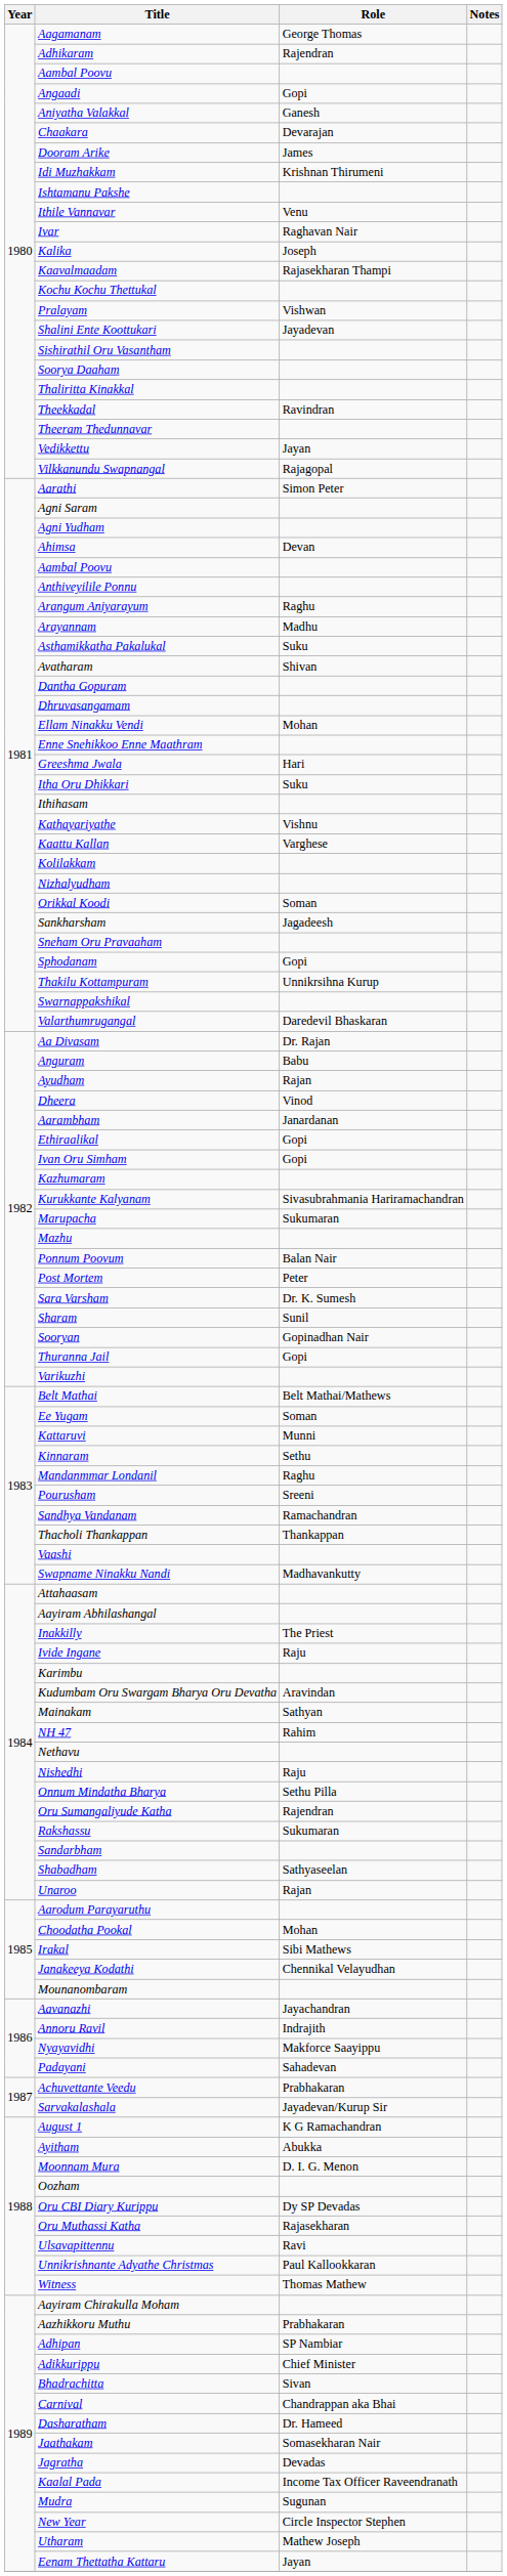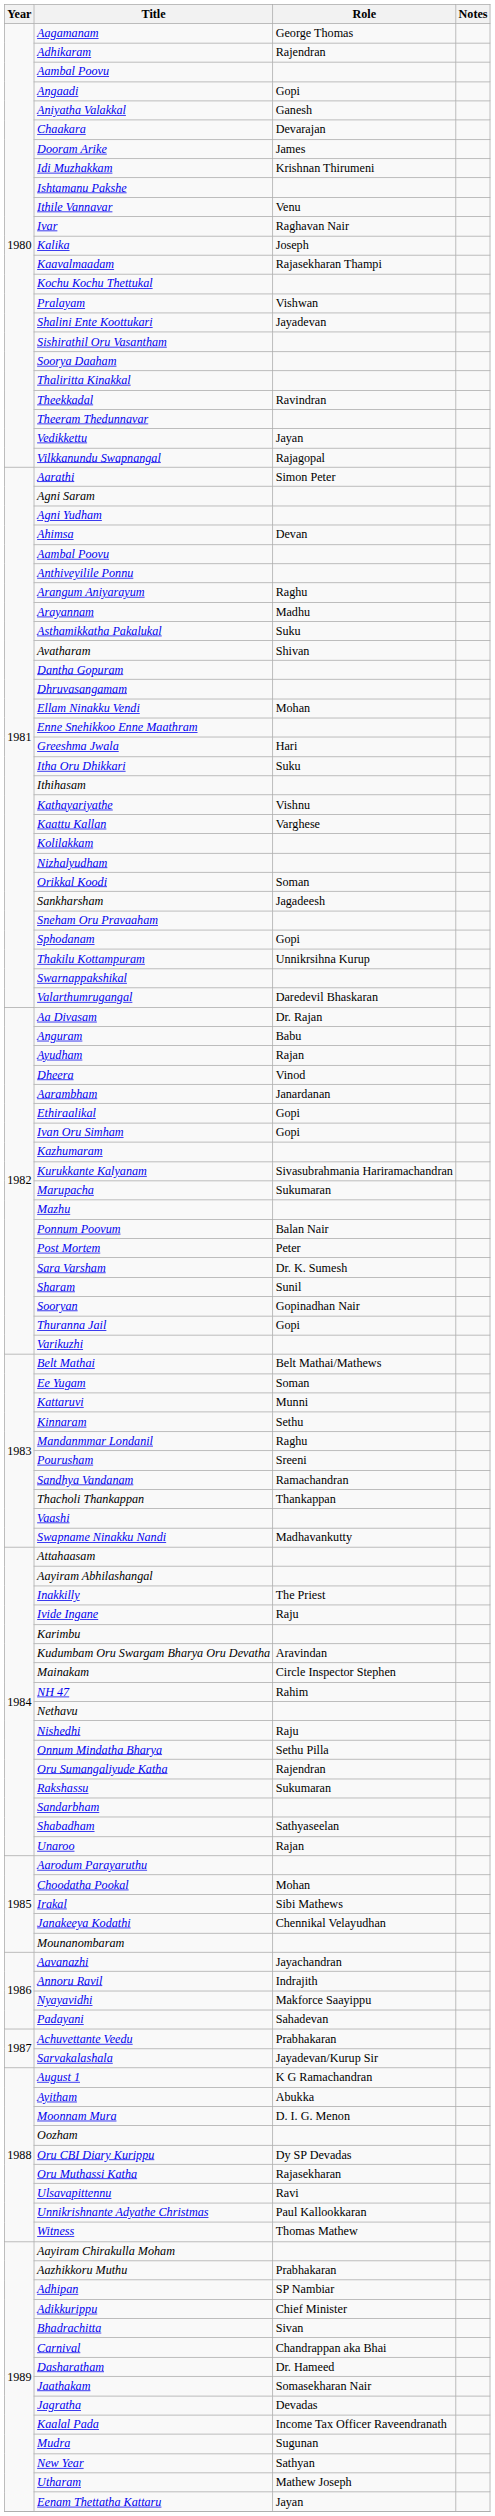 <table class="wikitable sortable">
 <tr>
 <th>Year</th>
 <th>Title</th>
 <th>Role</th>
 <th class="unsortable">Notes</th>
 </tr>
 <tr>
 <td rowspan=23>1980</td>
 <td><em><a href='#'>Aagamanam</a></em></td>
 <td>George Thomas</td>
 <td></td>
 </tr>
 <tr>
 <td><em><a href='#'>Adhikaram</a></em></td>
 <td>Rajendran</td>
 <td></td>
 </tr>
 <tr>
 <td><em><a href='#'>Aambal Poovu</a></em></td>
 <td></td>
 <td></td>
 </tr>
 <tr>
 <td><em><a href='#'>Angaadi</a></em></td>
 <td>Gopi</td>
 <td></td>
 </tr>
 <tr>
 <td><em><a href='#'>Aniyatha Valakkal</a></em></td>
 <td>Ganesh</td>
 <td></td>
 </tr>
 <tr>
 <td><em><a href='#'>Chaakara</a></em></td>
 <td>Devarajan</td>
 <td></td>
 </tr>
 <tr>
 <td><em><a href='#'>Dooram Arike</a></em></td>
 <td>James</td>
 <td></td>
 </tr>
 <tr>
 <td><em><a href='#'>Idi Muzhakkam</a></em></td>
 <td>Krishnan Thirumeni</td>
 <td></td>
 </tr>
 <tr>
 <td><em><a href='#'>Ishtamanu Pakshe</a></em></td>
 <td></td>
 <td></td>
 </tr>
 <tr>
 <td><em><a href='#'>Ithile Vannavar</a></em></td>
 <td>Venu</td>
 <td></td>
 </tr>
 <tr>
 <td><em><a href='#'>Ivar</a></em></td>
 <td>Raghavan Nair</td>
 <td></td>
 </tr>
 <tr>
 <td><em><a href='#'>Kalika</a></em></td>
 <td>Joseph</td>
 <td></td>
 </tr>
 <tr>
 <td><em><a href='#'>Kaavalmaadam</a></em></td>
 <td>Rajasekharan Thampi</td>
 <td></td>
 </tr>
 <tr>
 <td><em><a href='#'>Kochu Kochu Thettukal</a></em></td>
 <td></td>
 <td></td>
 </tr>
 <tr>
 <td><em><a href='#'>Pralayam</a></em></td>
 <td>Vishwan</td>
 <td></td>
 </tr>
 <tr>
 <td><em><a href='#'>Shalini Ente Koottukari</a></em></td>
 <td>Jayadevan</td>
 <td></td>
 </tr>
 <tr>
 <td><em><a href='#'>Sishirathil Oru Vasantham</a></em></td>
 <td></td>
 <td></td>
 </tr>
 <tr>
 <td><em><a href='#'>Soorya Daaham</a></em></td>
 <td></td>
 <td></td>
 </tr>
 <tr>
 <td><em><a href='#'>Thaliritta Kinakkal</a></em></td>
 <td></td>
 <td></td>
 </tr>
 <tr>
 <td><em><a href='#'>Theekkadal</a></em></td>
 <td>Ravindran</td>
 <td></td>
 </tr>
 <tr>
 <td><em><a href='#'>Theeram Thedunnavar</a></em></td>
 <td></td>
 <td></td>
 </tr>
 <tr>
 <td><em><a href='#'>Vedikkettu</a></em></td>
 <td>Jayan</td>
 <td></td>
 </tr>
 <tr>
 <td><em><a href='#'>Vilkkanundu Swapnangal</a></em></td>
 <td>Rajagopal</td>
 <td></td>
 </tr>
 <tr>
 <td rowspan=28>1981</td>
 <td><em><a href='#'>Aarathi</a></em></td>
 <td>Simon Peter</td>
 <td></td>
 </tr>
 <tr>
 <td><em>Agni Saram</em></td>
 <td></td>
 <td></td>
 </tr>
 <tr>
 <td><em><a href='#'>Agni Yudham</a></em></td>
 <td></td>
 <td></td>
 </tr>
 <tr>
 <td><em><a href='#'>Ahimsa</a></em></td>
 <td>Devan</td>
 <td></td>
 </tr>
 <tr>
 <td><em><a href='#'>Aambal Poovu</a></em></td>
 <td></td>
 <td></td>
 </tr>
 <tr>
 <td><em><a href='#'>Anthiveyilile Ponnu</a></em></td>
 <td></td>
 <td></td>
 </tr>
 <tr>
 <td><em><a href='#'>Arangum Aniyarayum</a></em></td>
 <td>Raghu</td>
 <td></td>
 </tr>
 <tr>
 <td><em><a href='#'>Arayannam</a></em></td>
 <td>Madhu</td>
 <td></td>
 </tr>
 <tr>
 <td><em><a href='#'>Asthamikkatha Pakalukal</a></em></td>
 <td>Suku</td>
 <td></td>
 </tr>
 <tr>
 <td><em>Avatharam</em></td>
 <td>Shivan</td>
 <td></td>
 </tr>
 <tr>
 <td><em><a href='#'>Dantha Gopuram</a></em></td>
 <td></td>
 <td></td>
 </tr>
 <tr>
 <td><em><a href='#'>Dhruvasangamam</a></em></td>
 <td></td>
 <td></td>
 </tr>
 <tr>
 <td><em><a href='#'>Ellam Ninakku Vendi</a></em></td>
 <td>Mohan</td>
 <td></td>
 </tr>
 <tr>
 <td><em><a href='#'>Enne Snehikkoo Enne Maathram</a></em></td>
 <td></td>
 <td></td>
 </tr>
 <tr>
 <td><em><a href='#'>Greeshma Jwala</a></em></td>
 <td>Hari</td>
 <td></td>
 </tr>
 <tr>
 <td><em><a href='#'>Itha Oru Dhikkari</a></em></td>
 <td>Suku</td>
 <td></td>
 </tr>
 <tr>
 <td><em>Ithihasam</em></td>
 <td></td>
 <td></td>
 </tr>
 <tr>
 <td><em><a href='#'>Kathayariyathe</a></em></td>
 <td>Vishnu</td>
 <td></td>
 </tr>
 <tr>
 <td><em><a href='#'>Kaattu Kallan</a></em></td>
 <td>Varghese</td>
 <td></td>
 </tr>
 <tr>
 <td><em><a href='#'>Kolilakkam</a></em></td>
 <td></td>
 <td></td>
 </tr>
 <tr>
 <td><em><a href='#'>Nizhalyudham</a></em></td>
 <td></td>
 <td></td>
 </tr>
 <tr>
 <td><em><a href='#'>Orikkal Koodi</a></em></td>
 <td>Soman</td>
 <td></td>
 </tr>
 <tr>
 <td><em>Sankharsham</em></td>
 <td>Jagadeesh</td>
 <td></td>
 </tr>
 <tr>
 <td><em><a href='#'>Sneham Oru Pravaaham</a></em></td>
 <td></td>
 <td></td>
 </tr>
 <tr>
 <td><em><a href='#'>Sphodanam</a></em></td>
 <td>Gopi</td>
 <td></td>
 </tr>
 <tr>
 <td><em><a href='#'>Thakilu Kottampuram</a></em></td>
 <td>Unnikrsihna Kurup</td>
 <td></td>
 </tr>
 <tr>
 <td><em><a href='#'>Swarnappakshikal</a></em></td>
 <td></td>
 <td></td>
 </tr>
 <tr>
 <td><em><a href='#'>Valarthumrugangal</a></em></td>
 <td>Daredevil Bhaskaran</td>
 <td></td>
 </tr>
 <tr>
 <td rowspan=18>1982</td>
 <td><em><a href='#'>Aa Divasam</a></em></td>
 <td>Dr. Rajan</td>
 <td></td>
 </tr>
 <tr>
 <td><em><a href='#'>Anguram</a></em></td>
 <td>Babu</td>
 <td></td>
 </tr>
 <tr>
 <td><em><a href='#'>Ayudham</a></em></td>
 <td>Rajan</td>
 <td></td>
 </tr>
 <tr>
 <td><em><a href='#'>Dheera</a></em></td>
 <td>Vinod</td>
 <td></td>
 </tr>
 <tr>
 <td><em><a href='#'>Aarambham</a></em></td>
 <td>Janardanan</td>
 <td></td>
 </tr>
 <tr>
 <td><em><a href='#'>Ethiraalikal</a></em></td>
 <td>Gopi</td>
 <td></td>
 </tr>
 <tr>
 <td><em><a href='#'>Ivan Oru Simham</a></em></td>
 <td>Gopi</td>
 <td></td>
 </tr>
 <tr>
 <td><em><a href='#'>Kazhumaram</a></em></td>
 <td></td>
 <td></td>
 </tr>
 <tr>
 <td><em><a href='#'>Kurukkante Kalyanam</a></em></td>
 <td>Sivasubrahmania Hariramachandran</td>
 <td></td>
 </tr>
 <tr>
 <td><em><a href='#'>Marupacha</a></em></td>
 <td>Sukumaran</td>
 <td></td>
 </tr>
 <tr>
 <td><em><a href='#'>Mazhu</a></em></td>
 <td></td>
 <td></td>
 </tr>
 <tr>
 <td><em><a href='#'>Ponnum Poovum</a></em></td>
 <td>Balan Nair</td>
 <td></td>
 </tr>
 <tr>
 <td><em><a href='#'>Post Mortem</a></em></td>
 <td>Peter</td>
 <td></td>
 </tr>
 <tr>
 <td><em><a href='#'>Sara Varsham</a></em></td>
 <td>Dr. K. Sumesh</td>
 <td></td>
 </tr>
 <tr>
 <td><em><a href='#'>Sharam</a></em></td>
 <td>Sunil</td>
 <td></td>
 </tr>
 <tr>
 <td><em><a href='#'>Sooryan</a></em></td>
 <td>Gopinadhan Nair</td>
 <td></td>
 </tr>
 <tr>
 <td><em><a href='#'>Thuranna Jail</a></em></td>
 <td>Gopi</td>
 <td></td>
 </tr>
 <tr>
 <td><em><a href='#'>Varikuzhi</a></em></td>
 <td></td>
 <td></td>
 </tr>
 <tr>
 <td rowspan=10>1983</td>
 <td><em><a href='#'>Belt Mathai</a></em></td>
 <td>Belt Mathai/Mathews</td>
 <td></td>
 </tr>
 <tr>
 <td><em><a href='#'>Ee Yugam</a></em></td>
 <td>Soman</td>
 <td></td>
 </tr>
 <tr>
 <td><em><a href='#'>Kattaruvi</a></em></td>
 <td>Munni</td>
 <td></td>
 </tr>
 <tr>
 <td><em><a href='#'>Kinnaram</a></em></td>
 <td>Sethu</td>
 <td></td>
 </tr>
 <tr>
 <td><em><a href='#'>Mandanmmar Londanil</a></em></td>
 <td>Raghu</td>
 <td></td>
 </tr>
 <tr>
 <td><em><a href='#'>Pourusham</a></em></td>
 <td>Sreeni</td>
 <td></td>
 </tr>
 <tr>
 <td><em><a href='#'>Sandhya Vandanam</a></em></td>
 <td>Ramachandran</td>
 <td></td>
 </tr>
 <tr>
 <td><em>Thacholi Thankappan</em></td>
 <td>Thankappan</td>
 <td></td>
 </tr>
 <tr>
 <td><em><a href='#'>Vaashi</a></em></td>
 <td></td>
 <td></td>
 </tr>
 <tr>
 <td><em><a href='#'>Swapname Ninakku Nandi</a></em></td>
 <td>Madhavankutty</td>
 <td></td>
 </tr>
 <tr>
 <td rowspan=16>1984</td>
 <td><em>Attahaasam</em></td>
 <td></td>
 <td></td>
 </tr>
 <tr>
 <td><em>Aayiram Abhilashangal</em></td>
 <td></td>
 <td></td>
 </tr>
 <tr>
 <td><em><a href='#'>Inakkilly</a></em></td>
 <td>The Priest</td>
 <td></td>
 </tr>
 <tr>
 <td><em><a href='#'>Ivide Ingane</a></em></td>
 <td>Raju</td>
 <td></td>
 </tr>
 <tr>
 <td><em>Karimbu</em></td>
 <td></td>
 <td></td>
 </tr>
 <tr>
 <td><em>Kudumbam Oru Swargam Bharya Oru Devatha</em></td>
 <td>Aravindan</td>
 <td></td>
 </tr>
 <tr>
 <td><em>Mainakam</em></td>
-<td>Sathyan</td>
+<td>Circle Inspector Stephen</td>
 <td></td>
 </tr>
 <tr>
 <td><em><a href='#'>NH 47</a></em></td>
 <td>Rahim</td>
 <td></td>
 </tr>
 <tr>
 <td><em>Nethavu</em></td>
 <td></td>
 <td></td>
 </tr>
 <tr>
 <td><em><a href='#'>Nishedhi</a></em></td>
 <td>Raju</td>
 <td></td>
 </tr>
 <tr>
 <td><em><a href='#'>Onnum Mindatha Bharya</a></em></td>
 <td>Sethu Pilla</td>
 <td></td>
 </tr>
 <tr>
 <td><em><a href='#'>Oru Sumangaliyude Katha</a></em></td>
 <td>Rajendran</td>
 <td></td>
 </tr>
 <tr>
 <td><em><a href='#'>Rakshassu</a></em></td>
 <td>Sukumaran</td>
 <td></td>
 </tr>
 <tr>
 <td><em><a href='#'>Sandarbham</a></em></td>
 <td></td>
 <td></td>
 </tr>
 <tr>
 <td><em><a href='#'>Shabadham</a></em></td>
 <td>Sathyaseelan</td>
 <td></td>
 </tr>
 <tr>
 <td><em><a href='#'>Unaroo</a></em></td>
 <td>Rajan</td>
 <td></td>
 </tr>
 <tr>
 <td rowspan=5>1985</td>
 <td><em><a href='#'>Aarodum Parayaruthu</a></em></td>
 <td></td>
 <td></td>
 </tr>
 <tr>
 <td><em><a href='#'>Choodatha Pookal</a></em></td>
 <td>Mohan</td>
 <td></td>
 </tr>
 <tr>
 <td><em><a href='#'>Irakal</a></em></td>
 <td>Sibi Mathews</td>
 <td></td>
 </tr>
 <tr>
 <td><em><a href='#'>Janakeeya Kodathi</a></em></td>
 <td>Chennikal Velayudhan</td>
 <td></td>
 </tr>
 <tr>
 <td><em>Mounanombaram</em></td>
 <td></td>
 <td></td>
 </tr>
 <tr>
 <td rowspan=4>1986</td>
 <td><em><a href='#'>Aavanazhi</a></em></td>
 <td>Jayachandran</td>
 <td></td>
 </tr>
 <tr>
 <td><em><a href='#'>Annoru Ravil</a></em></td>
 <td>Indrajith</td>
 <td></td>
 </tr>
 <tr>
 <td><em><a href='#'>Nyayavidhi</a></em></td>
 <td>Makforce Saayippu</td>
 <td></td>
 </tr>
 <tr>
 <td><em><a href='#'>Padayani</a></em></td>
 <td>Sahadevan</td>
 <td></td>
 </tr>
 <tr>
 <td rowspan=2>1987</td>
 <td><em><a href='#'>Achuvettante Veedu</a></em></td>
 <td>Prabhakaran</td>
 <td></td>
 </tr>
 <tr>
 <td><em><a href='#'>Sarvakalashala</a></em></td>
 <td>Jayadevan/Kurup Sir</td>
 <td></td>
 </tr>
 <tr>
 <td rowspan=9>1988</td>
 <td><em><a href='#'>August 1</a></em></td>
 <td>K G Ramachandran</td>
 <td></td>
 </tr>
 <tr>
 <td><em><a href='#'>Ayitham</a></em></td>
 <td>Abukka</td>
 <td></td>
 </tr>
 <tr>
 <td><em><a href='#'>Moonnam Mura</a></em></td>
 <td>D. I. G. Menon</td>
 <td></td>
 </tr>
 <tr>
 <td><em>Oozham</em></td>
 <td></td>
 <td></td>
 </tr>
 <tr>
 <td><em><a href='#'>Oru CBI Diary Kurippu</a></em></td>
 <td>Dy SP Devadas</td>
 <td></td>
 </tr>
 <tr>
 <td><em><a href='#'>Oru Muthassi Katha</a></em></td>
 <td>Rajasekharan</td>
 <td></td>
 </tr>
 <tr>
 <td><em><a href='#'>Ulsavapittennu</a></em></td>
 <td>Ravi</td>
 <td></td>
 </tr>
 <tr>
 <td><em><a href='#'>Unnikrishnante Adyathe Christmas</a></em></td>
 <td>Paul Kallookkaran</td>
 <td></td>
 </tr>
 <tr>
 <td><em><a href='#'>Witness</a></em></td>
 <td>Thomas Mathew</td>
 <td></td>
 </tr>
 <tr>
 <td rowspan=14>1989</td>
 <td><em>Aayiram Chirakulla Moham</em></td>
 <td></td>
 <td></td>
 </tr>
 <tr>
 <td><em>Aazhikkoru Muthu</em></td>
 <td>Prabhakaran</td>
 <td></td>
 </tr>
 <tr>
 <td><em><a href='#'>Adhipan</a></em></td>
 <td>SP Nambiar</td>
 <td></td>
 </tr>
 <tr>
 <td><em><a href='#'>Adikkurippu</a></em></td>
 <td>Chief Minister</td>
 <td></td>
 </tr>
 <tr>
 <td><em><a href='#'>Bhadrachitta</a></em></td>
 <td>Sivan</td>
 <td></td>
 </tr>
 <tr>
 <td><em><a href='#'>Carnival</a></em></td>
 <td>Chandrappan aka Bhai</td>
 <td></td>
 </tr>
 <tr>
 <td><em><a href='#'>Dasharatham</a></em></td>
 <td>Dr. Hameed</td>
 <td></td>
 </tr>
 <tr>
 <td><em><a href='#'>Jaathakam</a></em></td>
 <td>Somasekharan Nair</td>
 <td></td>
 </tr>
 <tr>
 <td><em><a href='#'>Jagratha</a></em></td>
 <td>Devadas</td>
 <td></td>
 </tr>
 <tr>
 <td><em><a href='#'>Kaalal Pada</a></em></td>
 <td>Income Tax Officer Raveendranath</td>
 <td></td>
 </tr>
 <tr>
 <td><em><a href='#'>Mudra</a></em></td>
 <td>Sugunan</td>
 <td></td>
 </tr>
 <tr>
 <td><em><a href='#'>New Year</a></em></td>
-<td>Circle Inspector Stephen</td>
+<td>Sathyan</td>
 <td></td>
 </tr>
 <tr>
 <td><em><a href='#'>Utharam</a></em></td>
 <td>Mathew Joseph</td>
 <td></td>
 </tr>
 <tr>
 <td><em><a href='#'>Eenam Thettatha Kattaru</a></em></td>
 <td>Jayan</td>
 <td></td>
 </tr>
 <tr>
 </tr>
 </table>
